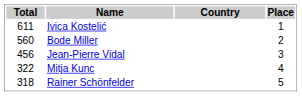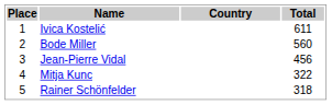 <table border="0" style="border: 1px solid #999; background-color:#FFFFFF; text-align:left; font-size:86%; line-height:15px;">
 <tr align="center" bgcolor="#CCCCCC">
-<th width=50>Total</th>
+<th width=35>Place</th>
 <th width=170>Name</th>
 <th width=120>Country</th>
-<th width=35>Place</th>
+<th width=50>Total</th>
 </tr>
 <tr>
-<td align=center>611</td>
+<td align=center>1</td>
 <td><a href='#'>Ivica Kostelić</a></td>
 <td></td>
-<td align=center>1</td>
+<td align=center>611</td>
 </tr>
 <tr>
-<td align=center>560</td>
+<td align=center>2</td>
 <td><a href='#'>Bode Miller</a></td>
 <td></td>
-<td align=center>2</td>
+<td align=center>560</td>
 </tr>
 <tr>
-<td align=center>456</td>
+<td align=center>3</td>
 <td><a href='#'>Jean-Pierre Vidal</a></td>
 <td></td>
-<td align=center>3</td>
+<td align=center>456</td>
 </tr>
 <tr>
-<td align=center>322</td>
+<td align=center>4</td>
 <td><a href='#'>Mitja Kunc</a></td>
 <td></td>
-<td align=center>4</td>
+<td align=center>322</td>
 </tr>
 <tr>
-<td align=center>318</td>
+<td align=center>5</td>
 <td><a href='#'>Rainer Schönfelder</a></td>
 <td></td>
-<td align=center>5</td>
+<td align=center>318</td>
 </tr>
 </table>
